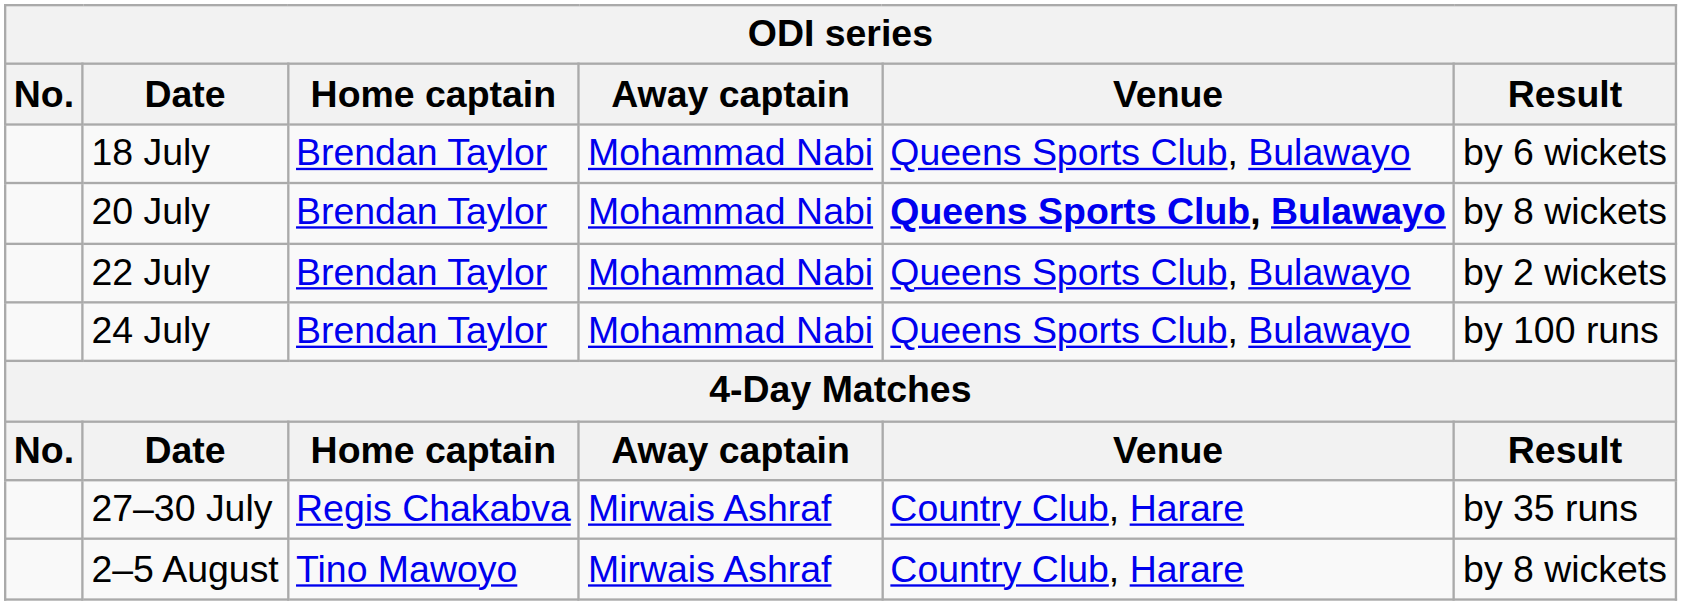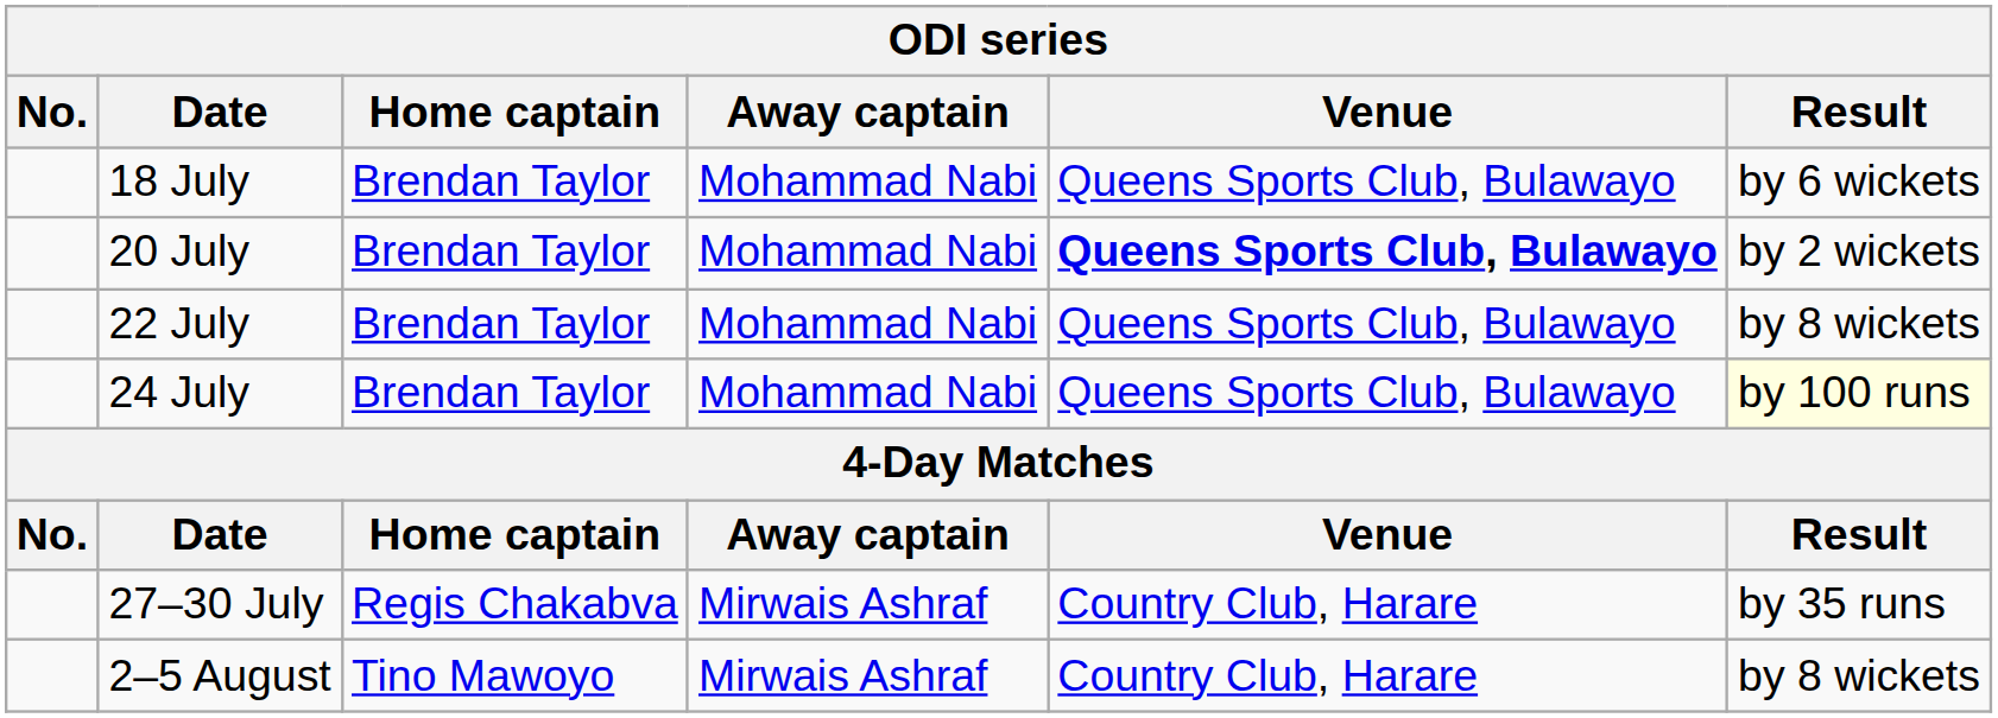 <table class="wikitable">
 <tr>
 <th colspan="9">ODI series</th>
 </tr>
 <tr>
 <th>No.</th>
 <th>Date</th>
 <th>Home captain</th>
 <th>Away captain</th>
 <th>Venue</th>
 <th>Result</th>
 </tr>
 <tr>
 <td></td>
 <td>18 July</td>
 <td><a href='#'>Brendan Taylor</a></td>
 <td><a href='#'>Mohammad Nabi</a></td>
 <td><a href='#'>Queens Sports Club</a>, <a href='#'>Bulawayo</a></td>
 <td> by 6 wickets</td>
 </tr>
 <tr>
 <td></td>
 <td>20 July</td>
 <td><a href='#'>Brendan Taylor</a></td>
 <td><a href='#'>Mohammad Nabi</a></td>
 <td><strong><a href='#'>Queens Sports Club</a>, <a href='#'>Bulawayo</a></strong></td>
-<td> by 8 wickets</td>
+<td> by 2 wickets</td>
 </tr>
 <tr>
 <td></td>
 <td>22 July</td>
 <td><a href='#'>Brendan Taylor</a></td>
 <td><a href='#'>Mohammad Nabi</a></td>
 <td><a href='#'>Queens Sports Club</a>, <a href='#'>Bulawayo</a></td>
-<td> by 2 wickets</td>
+<td> by 8 wickets</td>
 </tr>
 <tr>
 <td></td>
 <td>24 July</td>
 <td><a href='#'>Brendan Taylor</a></td>
 <td><a href='#'>Mohammad Nabi</a></td>
 <td><a href='#'>Queens Sports Club</a>, <a href='#'>Bulawayo</a></td>
-<td> by 100 runs</td>
+<td style="background: lightyellow;"> by 100 runs</td>
 </tr>
 <tr>
 <th colspan="9">4-Day Matches</th>
 </tr>
 <tr>
 <th>No.</th>
 <th>Date</th>
 <th>Home captain</th>
 <th>Away captain</th>
 <th>Venue</th>
 <th>Result</th>
 </tr>
 <tr>
 <td></td>
 <td>27–30 July</td>
 <td><a href='#'>Regis Chakabva</a></td>
 <td><a href='#'>Mirwais Ashraf</a></td>
 <td><a href='#'>Country Club</a>, <a href='#'>Harare</a></td>
 <td> by 35 runs</td>
 </tr>
 <tr>
 <td></td>
 <td>2–5 August</td>
 <td><a href='#'>Tino Mawoyo</a></td>
 <td><a href='#'>Mirwais Ashraf</a></td>
 <td><a href='#'>Country Club</a>, <a href='#'>Harare</a></td>
 <td> by 8 wickets</td>
 </tr>
 </table>
